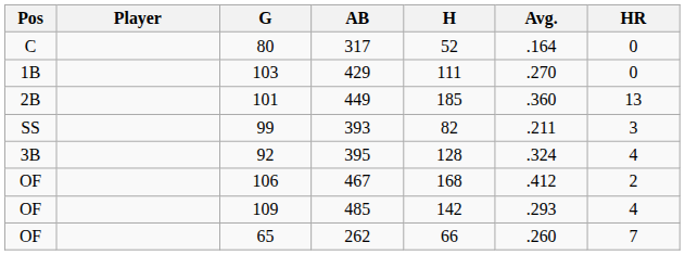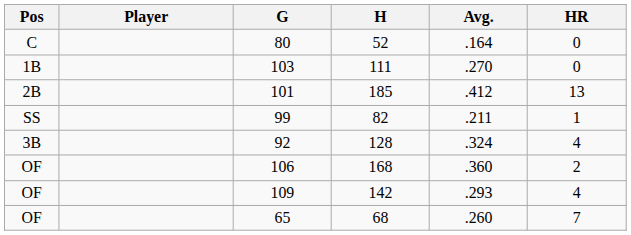 <table class="wikitable sortable">
 <tr>
 <th bgcolor="#DDDDFF" width="5%">Pos</th>
 <th bgcolor="#DDDDFF" width="16%">Player</th>
 <th bgcolor="#DDDDFF" width="9%">G</th>
-<th bgcolor="#DDDDFF" width="9%">AB</th>
 <th bgcolor="#DDDDFF" width="9%">H</th>
 <th bgcolor="#DDDDFF" width="9%">Avg.</th>
 <th bgcolor="#DDDDFF" width="9%">HR</th>
 </tr>
 <tr align="center">
 <td>C</td>
 <td></td>
 <td>80</td>
-<td>317</td>
 <td>52</td>
 <td>.164</td>
 <td>0</td>
 </tr>
 <tr align="center">
 <td>1B</td>
 <td></td>
 <td>103</td>
-<td>429</td>
 <td>111</td>
 <td>.270</td>
 <td>0</td>
 </tr>
 <tr align="center">
 <td>2B</td>
 <td></td>
 <td>101</td>
-<td>449</td>
 <td>185</td>
-<td>.360</td>
+<td>.412</td>
 <td>13</td>
 </tr>
 <tr align="center">
 <td>SS</td>
 <td></td>
 <td>99</td>
-<td>393</td>
 <td>82</td>
 <td>.211</td>
-<td>3</td>
+<td>1</td>
 </tr>
 <tr align="center">
 <td>3B</td>
 <td></td>
 <td>92</td>
-<td>395</td>
 <td>128</td>
 <td>.324</td>
 <td>4</td>
 </tr>
 <tr align="center">
 <td>OF</td>
 <td></td>
 <td>106</td>
-<td>467</td>
 <td>168</td>
-<td>.412</td>
+<td>.360</td>
 <td>2</td>
 </tr>
 <tr align="center">
 <td>OF</td>
 <td></td>
 <td>109</td>
-<td>485</td>
 <td>142</td>
 <td>.293</td>
 <td>4</td>
 </tr>
 <tr align="center">
 <td>OF</td>
 <td></td>
 <td>65</td>
-<td>262</td>
-<td>66</td>
+<td>68</td>
 <td>.260</td>
 <td>7</td>
 </tr>
 </table>
